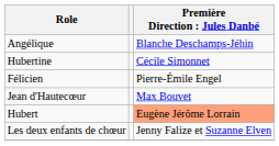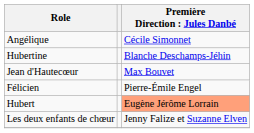 <table class="wikitable">
 <tr>
 <th>Role</th>
 <th></th>
 <th>Première<br>Direction : <a href='#'>Jules Danbé</a></th>
 </tr>
 <tr>
 <td>Angélique</td>
 <td></td>
-<td><a href='#'>Blanche Deschamps-Jéhin</a></td>
+<td><a href='#'>Cécile Simonnet</a></td>
 </tr>
 <tr>
 <td>Hubertine</td>
 <td></td>
-<td><a href='#'>Cécile Simonnet</a></td>
+<td><a href='#'>Blanche Deschamps-Jéhin</a></td>
+</tr>
+<tr>
+<td>Jean d'Hautecœur</td>
+<td></td>
+<td><a href='#'>Max Bouvet</a></td>
 </tr>
 <tr>
 <td>Félicien</td>
 <td></td>
 <td>Pierre-Émile Engel</td>
-</tr>
-<tr>
-<td>Jean d'Hautecœur</td>
-<td></td>
-<td><a href='#'>Max Bouvet</a></td>
 </tr>
 <tr>
 <td>Hubert</td>
 <td></td>
 <td style="background: lightsalmon;">Eugène Jérôme Lorrain</td>
 </tr>
 <tr>
 <td>Les deux enfants de chœur</td>
 <td></td>
 <td>Jenny Falize et <a href='#'>Suzanne Elven</a></td>
 </tr>
 <tr>
 </tr>
 </table>
